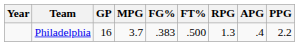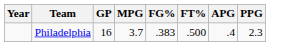 <table class="wikitable sortable" style="font-size:95%; text-align:right;">
 <tr>
 <th>Year</th>
 <th>Team</th>
 <th>GP</th>
 <th>MPG</th>
 <th>FG%</th>
 <th>FT%</th>
-<th>RPG</th>
 <th>APG</th>
 <th>PPG</th>
 </tr>
 <tr>
 <td style="text-align:left;"></td>
 <td style="text-align:left;"><a href='#'>Philadelphia</a></td>
 <td>16</td>
 <td>3.7</td>
 <td>.383</td>
 <td>.500</td>
-<td>1.3</td>
 <td>.4</td>
-<td>2.2</td>
+<td>2.3</td>
 </tr>
 </table>
